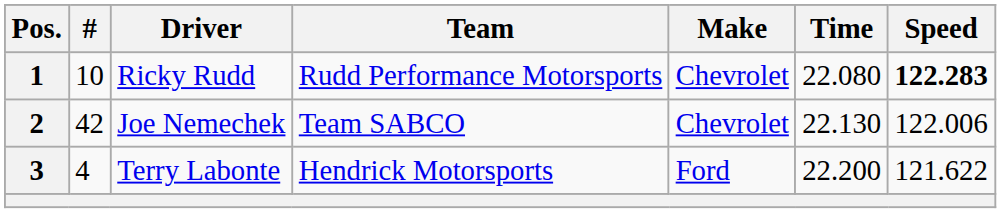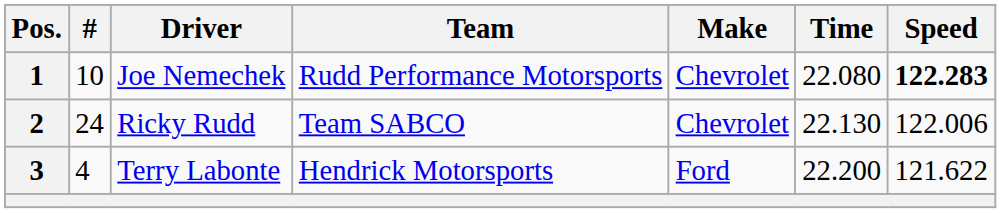 <table class="wikitable" style="font-size:95%">
 <tr>
 <th>Pos.</th>
 <th>#</th>
 <th>Driver</th>
 <th>Team</th>
 <th>Make</th>
 <th>Time</th>
 <th>Speed</th>
 </tr>
 <tr>
 <th>1</th>
 <td>10</td>
-<td><a href='#'>Ricky Rudd</a></td>
+<td><a href='#'>Joe Nemechek</a></td>
 <td><a href='#'>Rudd Performance Motorsports</a></td>
 <td><a href='#'>Chevrolet</a></td>
 <td>22.080</td>
 <td><strong>122.283</strong></td>
 </tr>
 <tr>
 <th>2</th>
-<td>42</td>
-<td><a href='#'>Joe Nemechek</a></td>
+<td>24</td>
+<td><a href='#'>Ricky Rudd</a></td>
 <td><a href='#'>Team SABCO</a></td>
 <td><a href='#'>Chevrolet</a></td>
 <td>22.130</td>
 <td>122.006</td>
 </tr>
 <tr>
 <th>3</th>
 <td>4</td>
 <td><a href='#'>Terry Labonte</a></td>
 <td><a href='#'>Hendrick Motorsports</a></td>
 <td><a href='#'>Ford</a></td>
 <td>22.200</td>
 <td>121.622</td>
 </tr>
 <tr>
 <th colspan="7"></th>
 </tr>
 </table>
